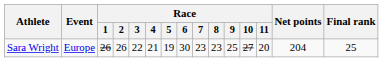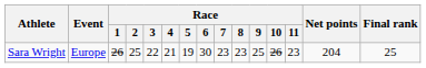 <table class="wikitable" style="font-size:90%">
 <tr>
 <th rowspan=2>Athlete</th>
 <th rowspan=2>Event</th>
 <th colspan=11>Race</th>
 <th rowspan=2>Net points</th>
 <th rowspan=2>Final rank</th>
 </tr>
 <tr style="font-size:95%">
 <th>1</th>
 <th>2</th>
 <th>3</th>
 <th>4</th>
 <th>5</th>
 <th>6</th>
 <th>7</th>
 <th>8</th>
 <th>9</th>
 <th>10</th>
 <th>11</th>
 </tr>
 <tr align=center>
 <td align=left><a href='#'>Sara Wright</a></td>
 <td align=left><a href='#'>Europe</a></td>
 <td><s>26</s></td>
-<td>26</td>
+<td>25</td>
 <td>22</td>
 <td>21</td>
 <td>19</td>
 <td>30</td>
 <td>23</td>
 <td>23</td>
 <td>25</td>
-<td><s>27</s></td>
-<td>20</td>
+<td><s>26</s></td>
+<td>23</td>
 <td>204</td>
 <td>25</td>
 </tr>
 </table>
